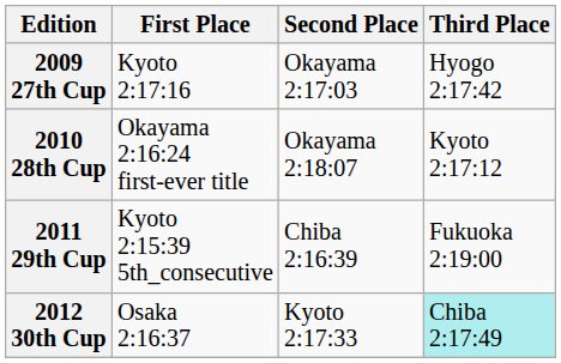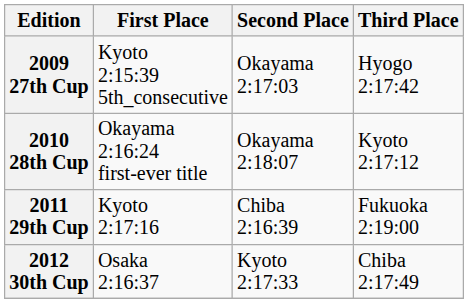 <table class="wikitable" align="top" style="text-align:left">
 <tr>
 <th>Edition</th>
 <th scope="col">First Place</th>
 <th scope="col">Second Place</th>
 <th scope="col">Third Place</th>
 </tr>
 <tr>
 <th scope="row">2009<br>    27th Cup</th>
-<td>Kyoto<br>    2:17:16</td>
+<td>Kyoto<br>    2:15:39 <br>5th_consecutive</td>
 <td>Okayama<br>    2:17:03</td>
 <td>Hyogo <br> 2:17:42</td>
 </tr>
 <tr>
 <th scope="row">2010<br>    28th Cup</th>
 <td>Okayama<br>    2:16:24 <br>first-ever title</td>
 <td>Okayama<br>    2:18:07</td>
 <td>Kyoto<br> 2:17:12</td>
 </tr>
 <tr>
 <th scope="row">2011<br>    29th Cup</th>
-<td>Kyoto<br>    2:15:39 <br>5th_consecutive</td>
+<td>Kyoto<br>    2:17:16</td>
 <td>Chiba<br>    2:16:39</td>
 <td>Fukuoka<br>    2:19:00</td>
 </tr>
 <tr>
 <th scope="row">2012<br>   30th Cup</th>
 <td>Osaka<br>    2:16:37</td>
 <td>Kyoto<br>    2:17:33</td>
-<td style="background: paleturquoise;">Chiba<br>    2:17:49</td>
+<td>Chiba<br>    2:17:49</td>
 </tr>
 <tr>
 </tr>
 </table>
